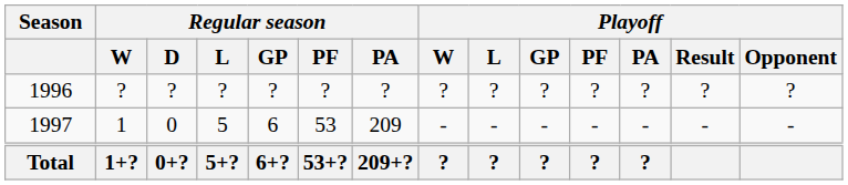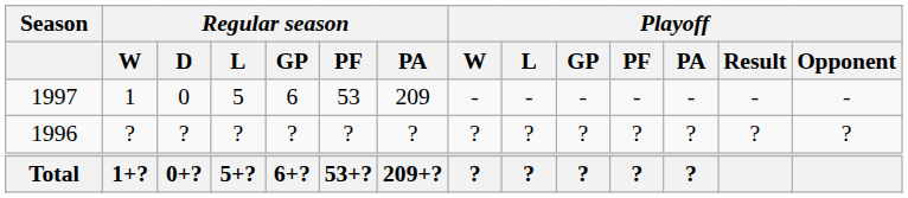 <table class="wikitable"  class="wikitable" style="text-align: center;" align=center style="font-size: 95%;">
 <tr>
 <th width=60>Season</th>
 <th colspan="6"><em>Regular season</em></th>
 <th colspan="7"><em>Playoff</em></th>
 </tr>
 <tr>
 <th> </th>
 <th width=30>W</th>
 <th width=30>D</th>
 <th width=30>L</th>
 <th width=30>GP</th>
 <th width=30>PF</th>
 <th width=30>PA</th>
 <th width=30>W</th>
 <th width=30>L</th>
 <th width=30>GP</th>
 <th width=30>PF</th>
 <th width=30>PA</th>
 <th>Result</th>
 <th>Opponent</th>
 </tr>
 <tr align=center>
+<td>1997</td>
+<td>1</td>
+<td>0</td>
+<td>5</td>
+<td>6</td>
+<td>53</td>
+<td>209</td>
+<td>-</td>
+<td>-</td>
+<td>-</td>
+<td>-</td>
+<td>-</td>
+<td>-</td>
+<td>-</td>
+</tr>
+<tr align=center>
 <td>1996</td>
 <td>?</td>
 <td>?</td>
 <td>?</td>
 <td>?</td>
 <td>?</td>
 <td>?</td>
 <td>?</td>
 <td>?</td>
 <td>?</td>
 <td>?</td>
 <td>?</td>
 <td>?</td>
 <td>?</td>
-</tr>
-<tr align=center>
-<td>1997</td>
-<td>1</td>
-<td>0</td>
-<td>5</td>
-<td>6</td>
-<td>53</td>
-<td>209</td>
-<td>-</td>
-<td>-</td>
-<td>-</td>
-<td>-</td>
-<td>-</td>
-<td>-</td>
-<td>-</td>
 </tr>
 <tr style="border-top-style:double">
 <th>Total</th>
 <th>1+?</th>
 <th>0+?</th>
 <th>5+?</th>
 <th>6+?</th>
 <th>53+?</th>
 <th>209+?</th>
 <th>?</th>
 <th>?</th>
 <th>?</th>
 <th>?</th>
 <th>?</th>
 <th></th>
 <th></th>
 </tr>
 </table>
